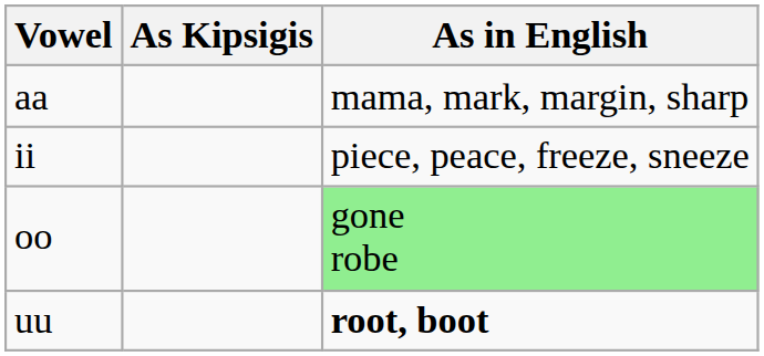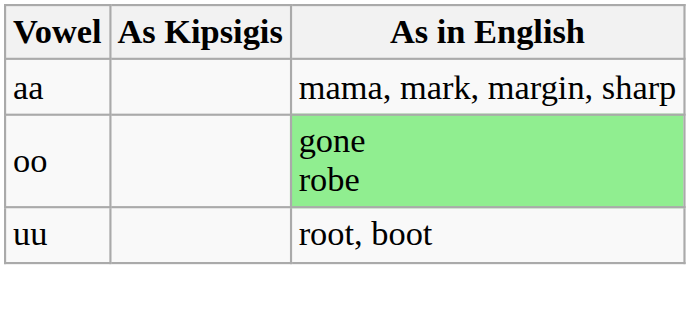 <table class="wikitable">
 <tr>
 <th>Vowel</th>
 <th>As Kipsigis</th>
 <th>As in English</th>
 </tr>
 <tr>
 <td>aa</td>
 <td></td>
 <td>mama, mark, margin, sharp</td>
 </tr>
 <tr>
-<td>ii</td>
-<td></td>
-<td>piece, peace, freeze, sneeze</td>
-</tr>
-<tr>
 <td>oo</td>
 <td><br></td>
 <td style="background: lightgreen;">gone<br>robe</td>
 </tr>
 <tr>
 <td>uu</td>
 <td></td>
-<td><strong>root, boot</strong></td>
+<td>root, boot</td>
 </tr>
 </table>
